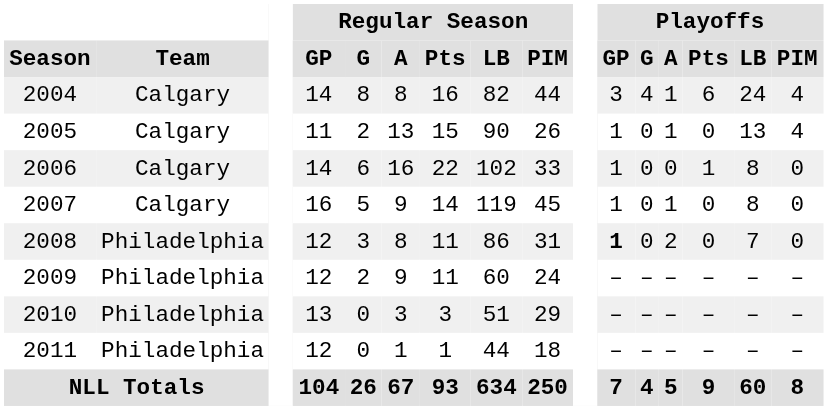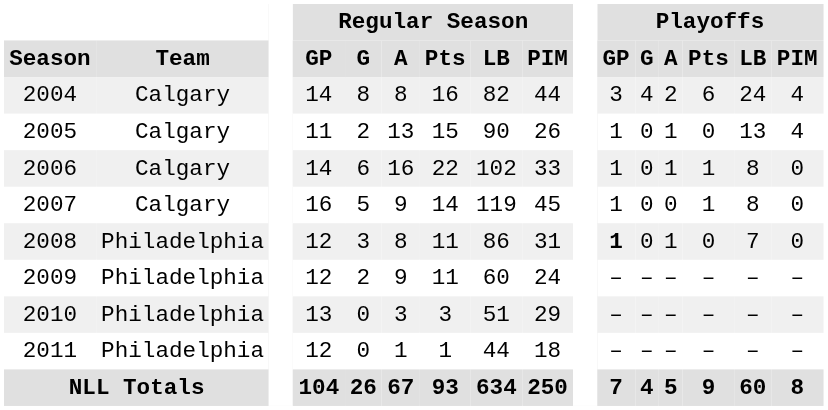 <table BORDER="0" CELLPADDING="3" CELLSPACING="0">
 <tr ALIGN="center" bgcolor="#e0e0e0">
 <th colspan="2" bgcolor="#ffffff"> </th>
 <th rowspan="99" bgcolor="#ffffff"> </th>
 <th colspan="6">Regular Season</th>
 <th rowspan="99" bgcolor="#ffffff"> </th>
 <th colspan="6">Playoffs</th>
 </tr>
 <tr ALIGN="center" bgcolor="#e0e0e0">
 <th>Season</th>
 <th>Team</th>
 <th>GP</th>
 <th>G</th>
 <th>A</th>
 <th>Pts</th>
 <th>LB</th>
 <th>PIM</th>
 <th>GP</th>
 <th>G</th>
 <th>A</th>
 <th>Pts</th>
 <th>LB</th>
 <th>PIM</th>
 </tr>
 <tr ALIGN="center" bgcolor="#f0f0f0">
 <td>2004</td>
 <td>Calgary</td>
 <td>14</td>
 <td>8</td>
 <td>8</td>
 <td>16</td>
 <td>82</td>
 <td>44</td>
 <td>3</td>
 <td>4</td>
-<td>1</td>
+<td>2</td>
 <td>6</td>
 <td>24</td>
 <td>4</td>
 </tr>
 <tr ALIGN="center">
 <td>2005</td>
 <td>Calgary</td>
 <td>11</td>
 <td>2</td>
 <td>13</td>
 <td>15</td>
 <td>90</td>
 <td>26</td>
 <td>1</td>
 <td>0</td>
 <td>1</td>
 <td>0</td>
 <td>13</td>
 <td>4</td>
 </tr>
 <tr ALIGN="center" bgcolor="#f0f0f0">
 <td>2006</td>
 <td>Calgary</td>
 <td>14</td>
 <td>6</td>
 <td>16</td>
 <td>22</td>
 <td>102</td>
 <td>33</td>
 <td>1</td>
 <td>0</td>
-<td>0</td>
+<td>1</td>
 <td>1</td>
 <td>8</td>
 <td>0</td>
 </tr>
 <tr ALIGN="center">
 <td>2007</td>
 <td>Calgary</td>
 <td>16</td>
 <td>5</td>
 <td>9</td>
 <td>14</td>
 <td>119</td>
 <td>45</td>
 <td>1</td>
 <td>0</td>
+<td>0</td>
 <td>1</td>
-<td>0</td>
 <td>8</td>
 <td>0</td>
 </tr>
 <tr ALIGN="center" bgcolor="#f0f0f0">
 <td>2008</td>
 <td>Philadelphia</td>
 <td>12</td>
 <td>3</td>
 <td>8</td>
 <td>11</td>
 <td>86</td>
 <td>31</td>
 <td><strong>1</strong></td>
 <td>0</td>
-<td>2</td>
+<td>1</td>
 <td>0</td>
 <td>7</td>
 <td>0</td>
 </tr>
 <tr ALIGN="center">
 <td>2009</td>
 <td>Philadelphia</td>
 <td>12</td>
 <td>2</td>
 <td>9</td>
 <td>11</td>
 <td>60</td>
 <td>24</td>
 <td>–</td>
 <td>–</td>
 <td>–</td>
 <td>–</td>
 <td>–</td>
 <td>–</td>
 </tr>
 <tr ALIGN="center" bgcolor="#f0f0f0">
 <td>2010</td>
 <td>Philadelphia</td>
 <td>13</td>
 <td>0</td>
 <td>3</td>
 <td>3</td>
 <td>51</td>
 <td>29</td>
 <td>–</td>
 <td>–</td>
 <td>–</td>
 <td>–</td>
 <td>–</td>
 <td>–</td>
 </tr>
 <tr ALIGN="center">
 <td>2011</td>
 <td>Philadelphia</td>
 <td>12</td>
 <td>0</td>
 <td>1</td>
 <td>1</td>
 <td>44</td>
 <td>18</td>
 <td>–</td>
 <td>–</td>
 <td>–</td>
 <td>–</td>
 <td>–</td>
 <td>–</td>
 </tr>
 <tr ALIGN="center" bgcolor="#e0e0e0">
 <th colspan="2">NLL Totals</th>
 <th>104</th>
 <th>26</th>
 <th>67</th>
 <th>93</th>
 <th>634</th>
 <th>250</th>
 <th>7</th>
 <th>4</th>
 <th>5</th>
 <th>9</th>
 <th>60</th>
 <th>8</th>
 </tr>
 </table>
